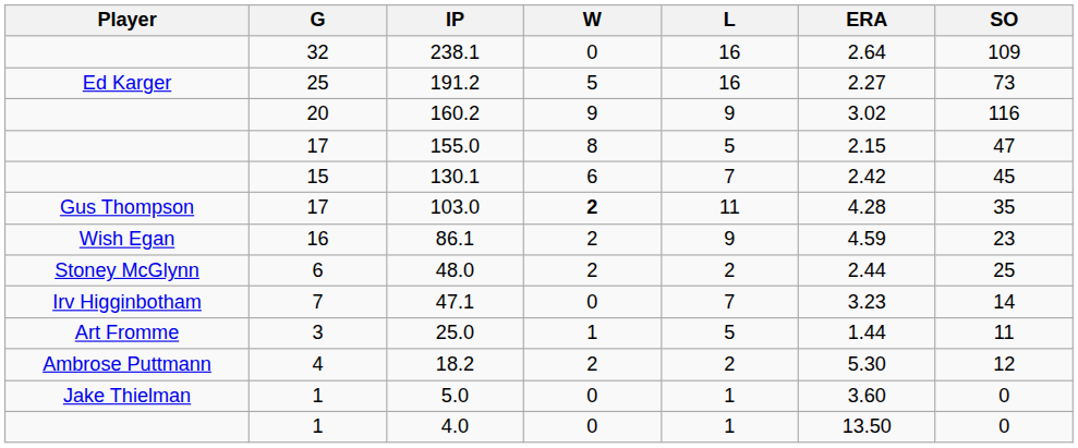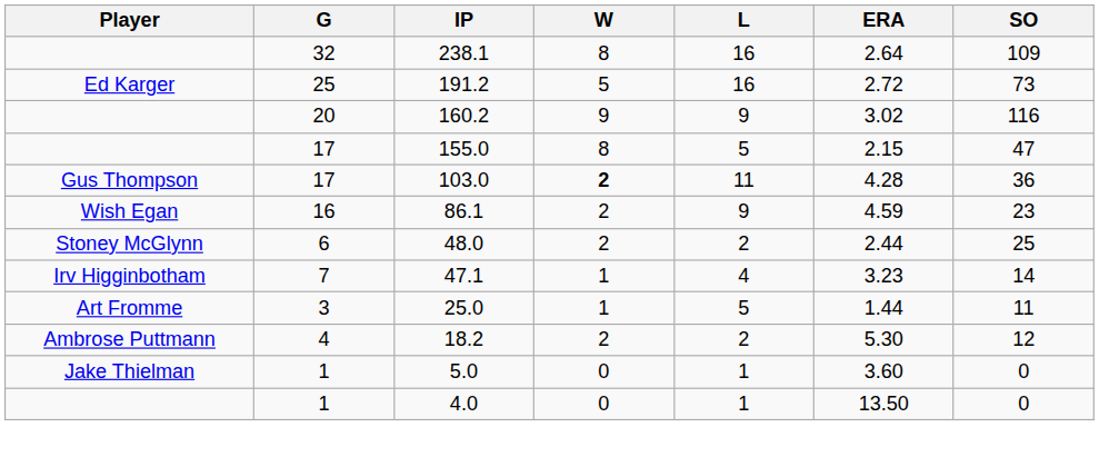 <table class="wikitable sortable">
 <tr>
 <th bgcolor="#DDDDFF" width="16%">Player</th>
 <th bgcolor="#DDDDFF" width="9%">G</th>
 <th bgcolor="#DDDDFF" width="9%">IP</th>
 <th bgcolor="#DDDDFF" width="9%">W</th>
 <th bgcolor="#DDDDFF" width="9%">L</th>
 <th bgcolor="#DDDDFF" width="9%">ERA</th>
 <th bgcolor="#DDDDFF" width="9%">SO</th>
 </tr>
 <tr align="center">
 <td></td>
 <td>32</td>
 <td>238.1</td>
-<td>0</td>
+<td>8</td>
 <td>16</td>
 <td>2.64</td>
 <td>109</td>
 </tr>
 <tr align="center">
 <td><a href='#'>Ed Karger</a></td>
 <td>25</td>
 <td>191.2</td>
 <td>5</td>
 <td>16</td>
-<td>2.27</td>
+<td>2.72</td>
 <td>73</td>
 </tr>
 <tr align=center>
 <td></td>
 <td>20</td>
 <td>160.2</td>
 <td>9</td>
 <td>9</td>
 <td>3.02</td>
 <td>116</td>
 </tr>
 <tr align="center">
 <td></td>
 <td>17</td>
 <td>155.0</td>
 <td>8</td>
 <td>5</td>
 <td>2.15</td>
 <td>47</td>
 </tr>
 <tr align="center">
-<td></td>
-<td>15</td>
-<td>130.1</td>
-<td>6</td>
-<td>7</td>
-<td>2.42</td>
-<td>45</td>
-</tr>
-<tr align="center">
 <td><a href='#'>Gus Thompson</a></td>
 <td>17</td>
 <td>103.0</td>
 <td><strong>2</strong></td>
 <td>11</td>
 <td>4.28</td>
-<td>35</td>
+<td>36</td>
 </tr>
 <tr align=center>
 <td><a href='#'>Wish Egan</a></td>
 <td>16</td>
 <td>86.1</td>
 <td>2</td>
 <td>9</td>
 <td>4.59</td>
 <td>23</td>
 </tr>
 <tr align=center>
 <td><a href='#'>Stoney McGlynn</a></td>
 <td>6</td>
 <td>48.0</td>
 <td>2</td>
 <td>2</td>
 <td>2.44</td>
 <td>25</td>
 </tr>
 <tr align=center>
 <td><a href='#'>Irv Higginbotham</a></td>
 <td>7</td>
 <td>47.1</td>
-<td>0</td>
-<td>7</td>
+<td>1</td>
+<td>4</td>
 <td>3.23</td>
 <td>14</td>
 </tr>
 <tr align=center>
 <td><a href='#'>Art Fromme</a></td>
 <td>3</td>
 <td>25.0</td>
 <td>1</td>
 <td>5</td>
 <td>1.44</td>
 <td>11</td>
 </tr>
 <tr align=center>
 <td><a href='#'>Ambrose Puttmann</a></td>
 <td>4</td>
 <td>18.2</td>
 <td>2</td>
 <td>2</td>
 <td>5.30</td>
 <td>12</td>
 </tr>
 <tr align=center>
 <td><a href='#'>Jake Thielman</a></td>
 <td>1</td>
 <td>5.0</td>
 <td>0</td>
 <td>1</td>
 <td>3.60</td>
 <td>0</td>
 </tr>
 <tr align=center>
 <td></td>
 <td>1</td>
 <td>4.0</td>
 <td>0</td>
 <td>1</td>
 <td>13.50</td>
 <td>0</td>
 </tr>
 </table>
